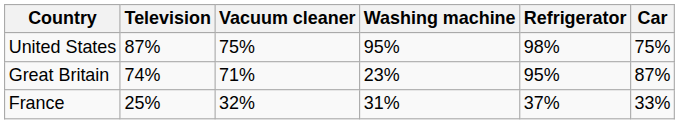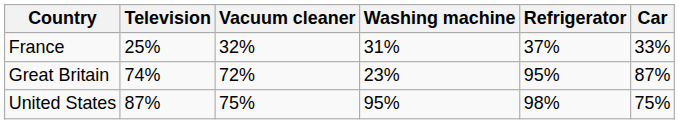 <table class="wikitable sortable">
 <tr>
 <th>Country</th>
 <th>Television</th>
 <th>Vacuum cleaner</th>
 <th>Washing machine</th>
 <th>Refrigerator</th>
 <th>Car</th>
 </tr>
 <tr>
+<td>France</td>
+<td>25%</td>
+<td>32%</td>
+<td>31%</td>
+<td>37%</td>
+<td>33%</td>
+</tr>
+<tr>
+<td>Great Britain</td>
+<td>74%</td>
+<td>72%</td>
+<td>23%</td>
+<td>95%</td>
+<td>87%</td>
+</tr>
+<tr>
 <td>United States</td>
 <td>87%</td>
 <td>75%</td>
 <td>95%</td>
 <td>98%</td>
 <td>75%</td>
 </tr>
-<tr>
-<td>Great Britain</td>
-<td>74%</td>
-<td>71%</td>
-<td>23%</td>
-<td>95%</td>
-<td>87%</td>
-</tr>
-<tr>
-<td>France</td>
-<td>25%</td>
-<td>32%</td>
-<td>31%</td>
-<td>37%</td>
-<td>33%</td>
-</tr>
 </table>
